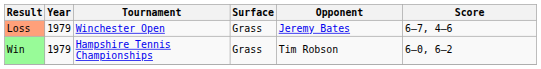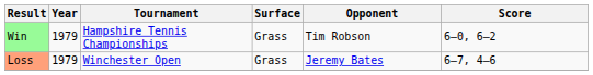 <table class="sortable wikitable">
 <tr>
 <th style="width:40px">Result</th>
 <th style="width:30px">Year</th>
 <th style="width:200px">Tournament</th>
 <th style="width:50px">Surface</th>
 <th style="width:160px">Opponent</th>
 <th style="width:170px" class="unsortable">Score</th>
 </tr>
 <tr>
+<td style="background:#98fb98;">Win</td>
+<td>1979</td>
+<td><a href='#'>Hampshire Tennis Championships</a></td>
+<td>Grass</td>
+<td> Tim Robson</td>
+<td>6–0, 6–2</td>
+</tr>
+<tr>
 <td style="background:#ffa07a;">Loss</td>
 <td>1979</td>
 <td><a href='#'>Winchester Open</a></td>
 <td>Grass</td>
 <td> <a href='#'>Jeremy Bates</a></td>
 <td>6–7, 4–6</td>
 </tr>
 <tr>
-<td style="background:#98fb98;">Win</td>
-<td>1979</td>
-<td><a href='#'>Hampshire Tennis Championships</a></td>
-<td>Grass</td>
-<td> Tim Robson</td>
-<td>6–0, 6–2</td>
-</tr>
-<tr>
 </tr>
 </table>
